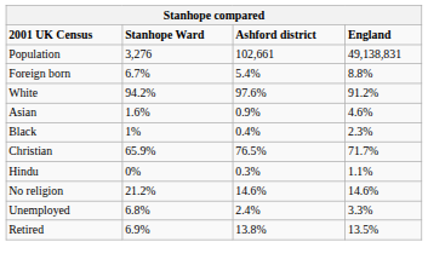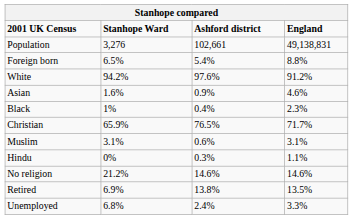 <table class="wikitable" id="toc" style="float: centre; margin-left: 2em; width: 40%; font-size: 90%;" cellspacing="3">
 <tr>
 <th colspan="4"><strong>Stanhope compared</strong></th>
 </tr>
 <tr>
 <td><strong>2001 UK Census</strong></td>
 <td><strong>Stanhope Ward</strong></td>
 <td><strong>Ashford district</strong></td>
 <td><strong>England</strong></td>
 </tr>
 <tr>
 <td>Population</td>
 <td>3,276</td>
 <td>102,661</td>
 <td>49,138,831</td>
 </tr>
 <tr>
 <td>Foreign born</td>
-<td>6.7%</td>
+<td>6.5%</td>
 <td>5.4%</td>
 <td>8.8%</td>
 </tr>
 <tr>
 <td>White</td>
 <td>94.2%</td>
 <td>97.6%</td>
 <td>91.2%</td>
 </tr>
 <tr>
 <td>Asian</td>
 <td>1.6%</td>
 <td>0.9%</td>
 <td>4.6%</td>
 </tr>
 <tr>
 <td>Black</td>
 <td>1%</td>
 <td>0.4%</td>
 <td>2.3%</td>
 </tr>
 <tr>
 <td>Christian</td>
 <td>65.9%</td>
 <td>76.5%</td>
 <td>71.7%</td>
 </tr>
 <tr>
+<td>Muslim</td>
+<td>3.1%</td>
+<td>0.6%</td>
+<td>3.1%</td>
+</tr>
+<tr>
 <td>Hindu</td>
 <td>0%</td>
 <td>0.3%</td>
 <td>1.1%</td>
 </tr>
 <tr>
 <td>No religion</td>
 <td>21.2%</td>
 <td>14.6%</td>
 <td>14.6%</td>
 </tr>
 <tr>
+<td>Retired</td>
+<td>6.9%</td>
+<td>13.8%</td>
+<td>13.5%</td>
+</tr>
+<tr>
 <td>Unemployed</td>
 <td>6.8%</td>
 <td>2.4%</td>
 <td>3.3%</td>
 </tr>
-<tr>
-<td>Retired</td>
-<td>6.9%</td>
-<td>13.8%</td>
-<td>13.5%</td>
-</tr>
 </table>
